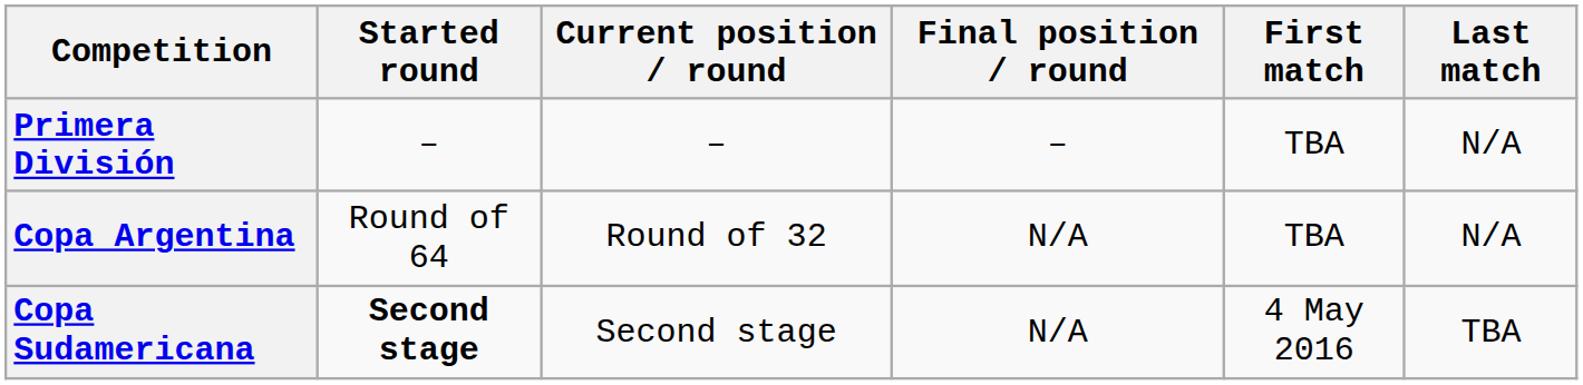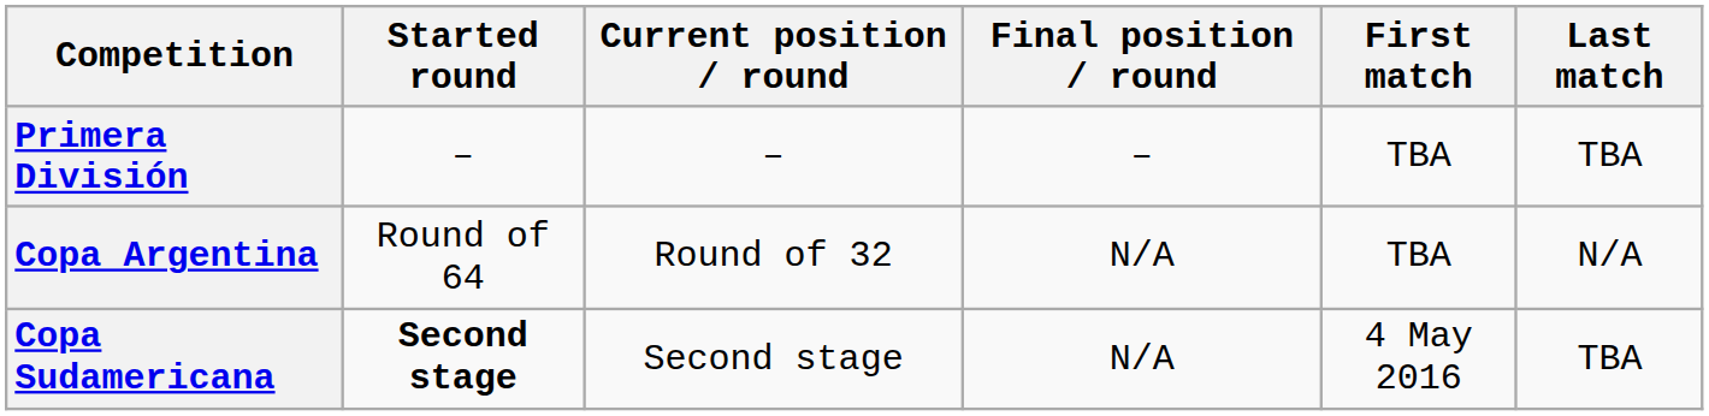 <table class="wikitable plainrowheaders" style="text-align:center;">
 <tr>
 <th scope=col>Competition</th>
 <th scope=col>Started round</th>
 <th scope=col>Current position / round</th>
 <th scope=col>Final position / round</th>
 <th scope=col>First match</th>
 <th scope=col>Last match</th>
 </tr>
 <tr>
 <th scope="row" style="text-align:left;"><a href='#'>Primera División</a></th>
 <td>–</td>
 <td>–</td>
 <td>–</td>
 <td>TBA</td>
-<td>N/A</td>
+<td>TBA</td>
 </tr>
 <tr>
 <th scope="row" style="text-align:left;"><a href='#'>Copa Argentina</a></th>
 <td>Round of 64</td>
 <td>Round of 32</td>
 <td>N/A</td>
 <td>TBA</td>
 <td>N/A</td>
 </tr>
 <tr>
 <th scope="row" style="text-align:left;"><a href='#'>Copa Sudamericana</a></th>
 <td><strong>Second stage</strong></td>
 <td>Second stage</td>
 <td>N/A</td>
 <td>4 May 2016</td>
 <td>TBA</td>
 </tr>
 </table>
